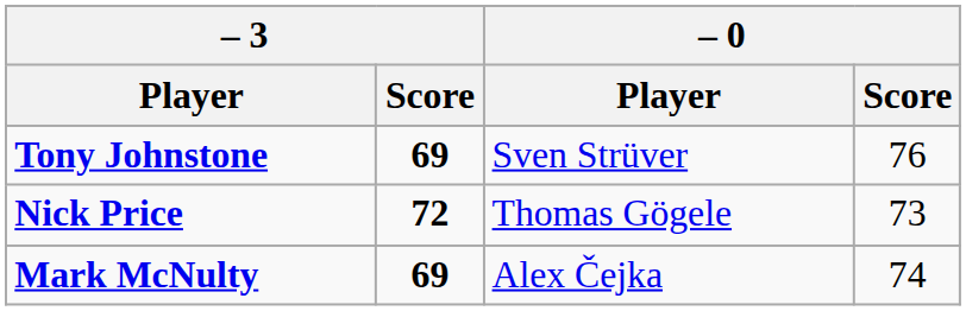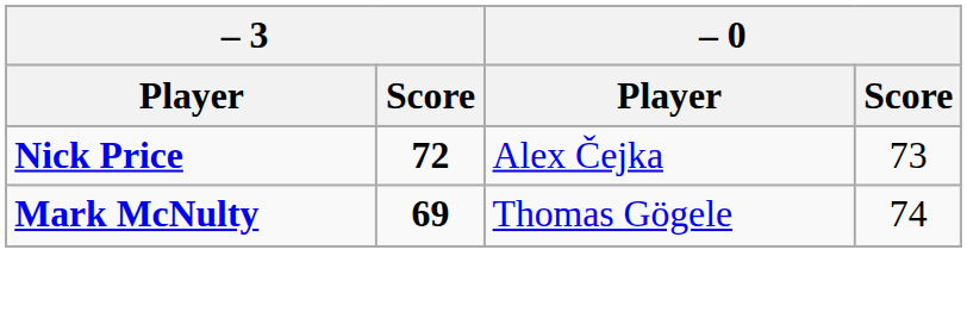 <table class=wikitable>
 <tr>
 <th colspan=2> – 3</th>
 <th colspan=2> – 0</th>
 </tr>
 <tr>
 <th width=150>Player</th>
 <th>Score</th>
 <th width=150>Player</th>
 <th>Score</th>
 </tr>
 <tr>
-<td><strong><a href='#'>Tony Johnstone</a></strong></td>
-<td align=center><strong>69</strong></td>
-<td><a href='#'>Sven Strüver</a></td>
-<td align=center>76</td>
-</tr>
-<tr>
 <td><strong><a href='#'>Nick Price</a></strong></td>
 <td align=center><strong>72</strong></td>
-<td><a href='#'>Thomas Gögele</a></td>
+<td><a href='#'>Alex Čejka</a></td>
 <td align=center>73</td>
 </tr>
 <tr>
 <td><strong><a href='#'>Mark McNulty</a></strong></td>
 <td align=center><strong>69</strong></td>
-<td><a href='#'>Alex Čejka</a></td>
+<td><a href='#'>Thomas Gögele</a></td>
 <td align=center>74</td>
 </tr>
 </table>
